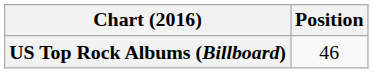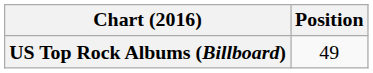 <table class="wikitable plainrowheaders" style="text-align:center">
 <tr>
 <th scope="col">Chart (2016)</th>
 <th scope="col">Position</th>
 </tr>
 <tr>
 <th scope="row">US Top Rock Albums (<em>Billboard</em>)</th>
-<td>46</td>
+<td>49</td>
 </tr>
 </table>
